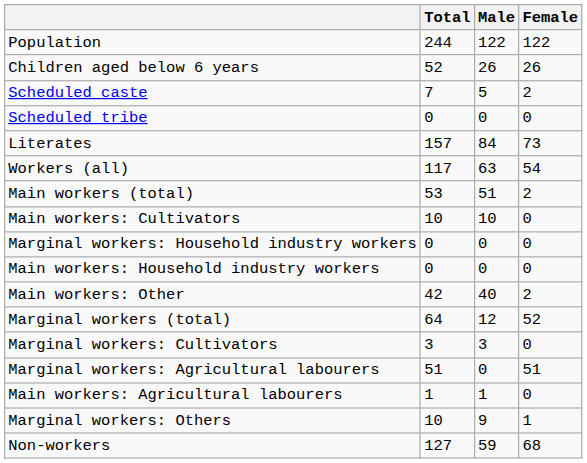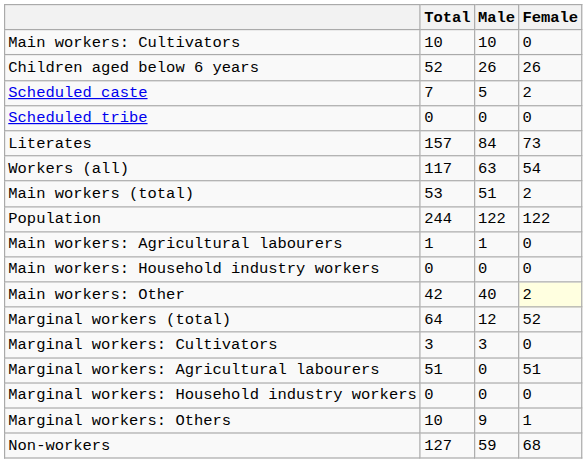 <table class="wikitable sortable">
 <tr>
 <th></th>
 <th>Total</th>
 <th>Male</th>
 <th>Female</th>
 </tr>
 <tr>
-<td>Population</td>
-<td>244</td>
-<td>122</td>
-<td>122</td>
+<td>Main workers: Cultivators</td>
+<td>10</td>
+<td>10</td>
+<td>0</td>
 </tr>
 <tr>
 <td>Children aged below 6 years</td>
 <td>52</td>
 <td>26</td>
 <td>26</td>
 </tr>
 <tr>
 <td><a href='#'>Scheduled caste</a></td>
 <td>7</td>
 <td>5</td>
 <td>2</td>
 </tr>
 <tr>
 <td><a href='#'>Scheduled tribe</a></td>
 <td>0</td>
 <td>0</td>
 <td>0</td>
 </tr>
 <tr>
 <td>Literates</td>
 <td>157</td>
 <td>84</td>
 <td>73</td>
 </tr>
 <tr>
 <td>Workers (all)</td>
 <td>117</td>
 <td>63</td>
 <td>54</td>
 </tr>
 <tr>
 <td>Main workers (total)</td>
 <td>53</td>
 <td>51</td>
 <td>2</td>
 </tr>
 <tr>
-<td>Main workers: Cultivators</td>
-<td>10</td>
-<td>10</td>
-<td>0</td>
+<td>Population</td>
+<td>244</td>
+<td>122</td>
+<td>122</td>
 </tr>
 <tr>
-<td>Marginal workers: Household industry workers</td>
-<td>0</td>
-<td>0</td>
+<td>Main workers: Agricultural labourers</td>
+<td>1</td>
+<td>1</td>
 <td>0</td>
 </tr>
 <tr>
 <td>Main workers: Household industry workers</td>
 <td>0</td>
 <td>0</td>
 <td>0</td>
 </tr>
 <tr>
 <td>Main workers: Other</td>
 <td>42</td>
 <td>40</td>
-<td>2</td>
+<td style="background: lightyellow;">2</td>
 </tr>
 <tr>
 <td>Marginal workers (total)</td>
 <td>64</td>
 <td>12</td>
 <td>52</td>
 </tr>
 <tr>
 <td>Marginal workers: Cultivators</td>
 <td>3</td>
 <td>3</td>
 <td>0</td>
 </tr>
 <tr>
 <td>Marginal workers: Agricultural labourers</td>
 <td>51</td>
 <td>0</td>
 <td>51</td>
 </tr>
 <tr>
-<td>Main workers: Agricultural labourers</td>
-<td>1</td>
-<td>1</td>
+<td>Marginal workers: Household industry workers</td>
+<td>0</td>
+<td>0</td>
 <td>0</td>
 </tr>
 <tr>
 <td>Marginal workers: Others</td>
 <td>10</td>
 <td>9</td>
 <td>1</td>
 </tr>
 <tr>
 <td>Non-workers</td>
 <td>127</td>
 <td>59</td>
 <td>68</td>
 </tr>
 </table>
